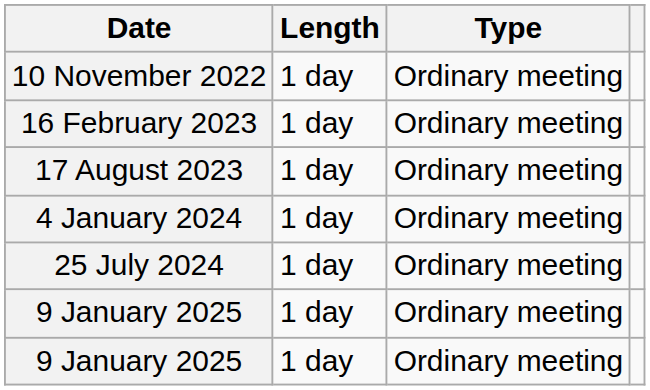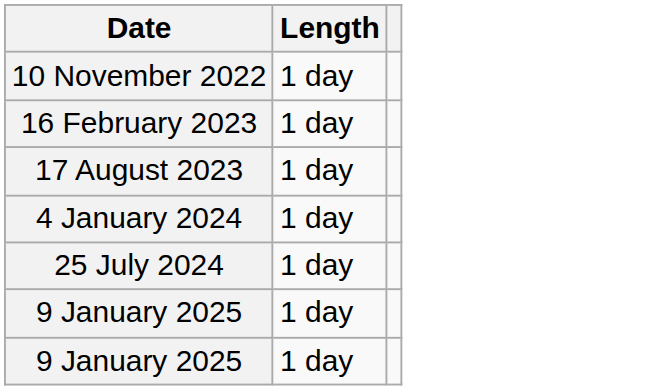 <table class="wikitable sortable plainrowheaders">
 <tr>
 <th scope="col">Date</th>
 <th scope="col">Length</th>
-<th scope="col">Type</th>
 <th scope="col" class="unsortable"></th>
 </tr>
 <tr>
 <th scope="row" style="font-weight:normal;">10 November 2022</th>
 <td>1 day</td>
-<td>Ordinary meeting</td>
 <td align="center"></td>
 </tr>
 <tr>
 <th scope="row" style="font-weight:normal;">16 February 2023</th>
 <td>1 day</td>
-<td>Ordinary meeting</td>
 <td align="center"></td>
 </tr>
 <tr>
 <th scope="row" style="font-weight:normal;">17 August 2023</th>
 <td>1 day</td>
-<td>Ordinary meeting</td>
 <td align="center"></td>
 </tr>
 <tr>
 <th scope="row" style="font-weight:normal;">4 January 2024</th>
 <td>1 day</td>
-<td>Ordinary meeting</td>
 <td align="center"></td>
 </tr>
 <tr>
 <th scope="row" style="font-weight:normal;">25 July 2024</th>
 <td>1 day</td>
-<td>Ordinary meeting</td>
 <td align="center"></td>
 </tr>
 <tr>
 <th scope="row" style="font-weight:normal;">9 January 2025</th>
 <td>1 day</td>
-<td>Ordinary meeting</td>
 <td align="center"></td>
 </tr>
 <tr>
 <th scope="row" style="font-weight:normal;">9 January 2025</th>
 <td>1 day</td>
-<td>Ordinary meeting</td>
 <td align="center"></td>
 </tr>
 </table>
